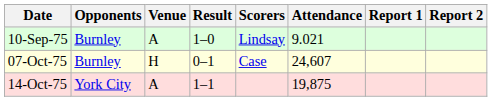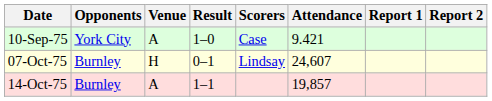 <table class=wikitable>
 <tr>
 <th>Date</th>
 <th>Opponents</th>
 <th>Venue</th>
 <th>Result</th>
 <th>Scorers</th>
 <th>Attendance</th>
 <th>Report 1</th>
 <th>Report 2</th>
 </tr>
 <tr bgcolor="#ddffdd">
 <td>10-Sep-75</td>
-<td><a href='#'>Burnley</a></td>
+<td><a href='#'>York City</a></td>
 <td>A</td>
 <td>1–0</td>
-<td><a href='#'>Lindsay</a> </td>
-<td>9.021</td>
+<td><a href='#'>Case</a> </td>
+<td>9.421</td>
 <td></td>
 <td></td>
 </tr>
 <tr bgcolor="#ffffdd">
 <td>07-Oct-75</td>
 <td><a href='#'>Burnley</a></td>
 <td>H</td>
 <td>0–1</td>
-<td><a href='#'>Case</a> </td>
+<td><a href='#'>Lindsay</a> </td>
 <td>24,607</td>
 <td></td>
 <td></td>
 </tr>
 <tr bgcolor="#ffdddd">
 <td>14-Oct-75</td>
-<td><a href='#'>York City</a></td>
+<td><a href='#'>Burnley</a></td>
 <td>A</td>
 <td>1–1</td>
 <td></td>
-<td>19,875</td>
+<td>19,857</td>
 <td></td>
 <td></td>
 </tr>
 </table>
